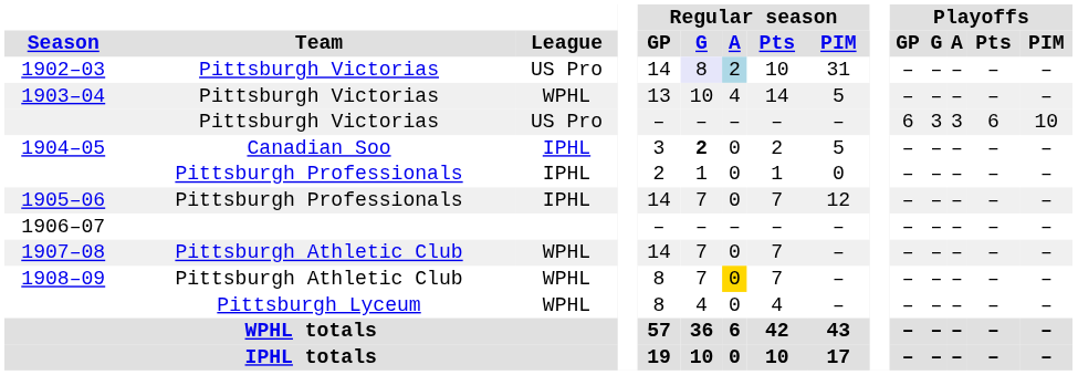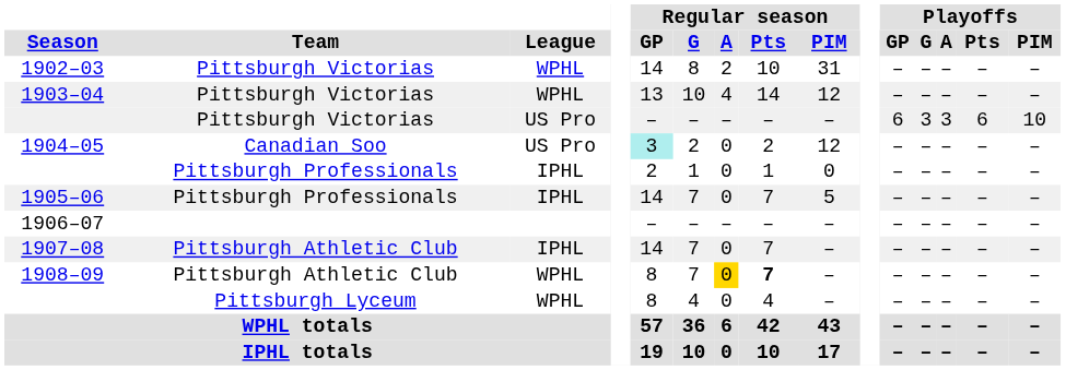 <table BORDER="0" CELLPADDING="1" CELLSPACING="0" width="55%" style="text-align:center">
 <tr bgcolor="#e0e0e0">
 <th colspan="3" bgcolor="#ffffff"> </th>
 <th rowspan="99" bgcolor="#ffffff"> </th>
 <th colspan="5">Regular season</th>
 <th rowspan="99" bgcolor="#ffffff"> </th>
 <th colspan="5">Playoffs</th>
 </tr>
 <tr bgcolor="#e0e0e0">
 <th><a href='#'>Season</a></th>
 <th>Team</th>
 <th>League</th>
 <th>GP</th>
 <th><a href='#'>G</a></th>
 <th><a href='#'>A</a></th>
 <th><a href='#'>Pts</a></th>
 <th><a href='#'>PIM</a></th>
 <th>GP</th>
 <th>G</th>
 <th>A</th>
 <th>Pts</th>
 <th>PIM</th>
 </tr>
 <tr ALIGN="center">
 <td><a href='#'>1902–03</a></td>
 <td><a href='#'>Pittsburgh Victorias</a></td>
-<td>US Pro</td>
+<td><a href='#'>WPHL</a></td>
 <td>14</td>
-<td style="background: lavender;">8</td>
-<td style="background: lightblue;">2</td>
+<td>8</td>
+<td>2</td>
 <td>10</td>
 <td>31</td>
 <td>–</td>
 <td>–</td>
 <td>–</td>
 <td>–</td>
 <td>–</td>
 </tr>
 <tr ALIGN="center" bgcolor="#f0f0f0">
 <td><a href='#'>1903–04</a></td>
 <td>Pittsburgh Victorias</td>
 <td>WPHL</td>
 <td>13</td>
 <td>10</td>
 <td>4</td>
 <td>14</td>
-<td>5</td>
+<td>12</td>
 <td>–</td>
 <td>–</td>
 <td>–</td>
 <td>–</td>
 <td>–</td>
 </tr>
 <tr ALIGN="center" bgcolor="#f0f0f0">
 <td></td>
 <td>Pittsburgh Victorias</td>
 <td>US Pro</td>
 <td>–</td>
 <td>–</td>
 <td>–</td>
 <td>–</td>
 <td>–</td>
 <td>6</td>
 <td>3</td>
 <td>3</td>
 <td>6</td>
 <td>10</td>
 </tr>
 <tr ALIGN="center">
 <td><a href='#'>1904–05</a></td>
 <td><a href='#'>Canadian Soo</a></td>
-<td><a href='#'>IPHL</a></td>
-<td>3</td>
-<td><strong>2</strong></td>
+<td>US Pro</td>
+<td style="background: paleturquoise;">3</td>
+<td>2</td>
 <td>0</td>
 <td>2</td>
-<td>5</td>
+<td>12</td>
 <td>–</td>
 <td>–</td>
 <td>–</td>
 <td>–</td>
 <td>–</td>
 </tr>
 <tr ALIGN="center">
 <td></td>
 <td><a href='#'>Pittsburgh Professionals</a></td>
 <td>IPHL</td>
 <td>2</td>
 <td>1</td>
 <td>0</td>
 <td>1</td>
 <td>0</td>
 <td>–</td>
 <td>–</td>
 <td>–</td>
 <td>–</td>
 <td>–</td>
 </tr>
 <tr ALIGN="center" bgcolor="#f0f0f0">
 <td><a href='#'>1905–06</a></td>
 <td>Pittsburgh Professionals</td>
 <td>IPHL</td>
 <td>14</td>
 <td>7</td>
 <td>0</td>
 <td>7</td>
-<td>12</td>
+<td>5</td>
 <td>–</td>
 <td>–</td>
 <td>–</td>
 <td>–</td>
 <td>–</td>
 </tr>
 <tr ALIGN="center">
 <td>1906–07</td>
 <td></td>
 <td></td>
 <td>–</td>
 <td>–</td>
 <td>–</td>
 <td>–</td>
 <td>–</td>
 <td>–</td>
 <td>–</td>
 <td>–</td>
 <td>–</td>
 <td>–</td>
 </tr>
 <tr ALIGN="center" bgcolor="#f0f0f0">
 <td><a href='#'>1907–08</a></td>
 <td><a href='#'>Pittsburgh Athletic Club</a></td>
-<td>WPHL</td>
+<td>IPHL</td>
 <td>14</td>
 <td>7</td>
 <td>0</td>
 <td>7</td>
 <td>–</td>
 <td>–</td>
 <td>–</td>
 <td>–</td>
 <td>–</td>
 <td>–</td>
 </tr>
 <tr ALIGN="center">
 <td><a href='#'>1908–09</a></td>
 <td>Pittsburgh Athletic Club</td>
 <td>WPHL</td>
 <td>8</td>
 <td>7</td>
 <td style="background: gold;">0</td>
-<td>7</td>
+<td><strong>7</strong></td>
 <td>–</td>
 <td>–</td>
 <td>–</td>
 <td>–</td>
 <td>–</td>
 <td>–</td>
 </tr>
 <tr ALIGN="center">
 <td></td>
 <td><a href='#'>Pittsburgh Lyceum</a></td>
 <td>WPHL</td>
 <td>8</td>
 <td>4</td>
 <td>0</td>
 <td>4</td>
 <td>–</td>
 <td>–</td>
 <td>–</td>
 <td>–</td>
 <td>–</td>
 <td>–</td>
 </tr>
 <tr ALIGN="center" bgcolor="#e0e0e0">
 <th colspan="3" align="center"><a href='#'>WPHL</a> totals</th>
 <th>57</th>
 <th>36</th>
 <th>6</th>
 <th>42</th>
 <th>43</th>
 <th>–</th>
 <th>–</th>
 <th>–</th>
 <th>–</th>
 <th>–</th>
 </tr>
 <tr ALIGN="center" bgcolor="#e0e0e0">
 <th colspan="3" align="center"><a href='#'>IPHL</a> totals</th>
 <th>19</th>
 <th>10</th>
 <th>0</th>
 <th>10</th>
 <th>17</th>
 <th>–</th>
 <th>–</th>
 <th>–</th>
 <th>–</th>
 <th>–</th>
 </tr>
 </table>
